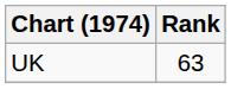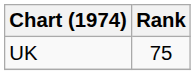 <table class="wikitable">
 <tr>
 <th>Chart (1974)</th>
 <th style="text-align:center;">Rank</th>
 </tr>
 <tr>
 <td>UK</td>
-<td style="text-align:center;">63</td>
+<td style="text-align:center;">75</td>
 </tr>
 <tr>
 </tr>
 </table>
